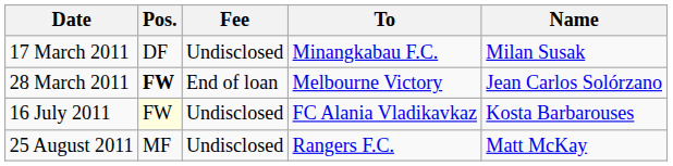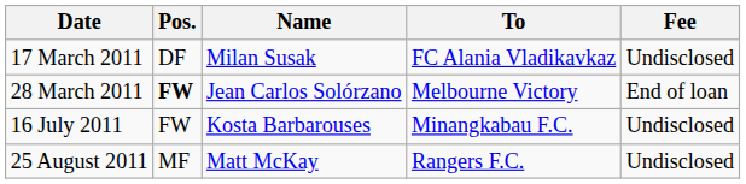 <table class="wikitable">
 <tr>
 <th>Date</th>
 <th>Pos.</th>
+<th>Name</th>
+<th>To</th>
 <th>Fee</th>
-<th>To</th>
-<th>Name</th>
 </tr>
 <tr>
 <td>17 March 2011</td>
 <td>DF</td>
+<td> <a href='#'>Milan Susak</a></td>
+<td> <a href='#'>FC Alania Vladikavkaz</a></td>
 <td>Undisclosed</td>
-<td> <a href='#'>Minangkabau F.C.</a></td>
-<td> <a href='#'>Milan Susak</a></td>
 </tr>
 <tr>
 <td>28 March 2011</td>
 <td><strong>FW</strong></td>
+<td> <a href='#'>Jean Carlos Solórzano</a></td>
+<td> <a href='#'>Melbourne Victory</a></td>
 <td>End of loan</td>
-<td> <a href='#'>Melbourne Victory</a></td>
-<td> <a href='#'>Jean Carlos Solórzano</a></td>
 </tr>
 <tr>
 <td>16 July 2011</td>
-<td style="background: lightyellow;">FW</td>
+<td>FW</td>
+<td> <a href='#'>Kosta Barbarouses</a></td>
+<td> <a href='#'>Minangkabau F.C.</a></td>
 <td>Undisclosed</td>
-<td> <a href='#'>FC Alania Vladikavkaz</a></td>
-<td> <a href='#'>Kosta Barbarouses</a></td>
 </tr>
 <tr>
 <td>25 August 2011</td>
 <td>MF</td>
+<td> <a href='#'>Matt McKay</a></td>
+<td> <a href='#'>Rangers F.C.</a></td>
 <td>Undisclosed</td>
-<td> <a href='#'>Rangers F.C.</a></td>
-<td> <a href='#'>Matt McKay</a></td>
 </tr>
 </table>
